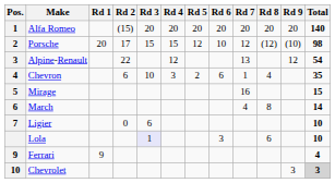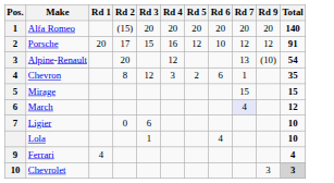 <table class="wikitable" style="font-size: 90%;">
 <tr>
 <th>Pos.</th>
 <th>Make</th>
 <th>Rd 1</th>
 <th>Rd 2</th>
 <th>Rd 3</th>
 <th>Rd 4</th>
 <th>Rd 5</th>
 <th>Rd 6</th>
 <th>Rd 7</th>
-<th>Rd 8</th>
 <th>Rd 9</th>
 <th>Total</th>
 </tr>
 <tr>
 <th>1</th>
 <td> <a href='#'>Alfa Romeo</a></td>
 <td></td>
 <td align=center>(15)</td>
 <td align=center>20</td>
 <td align=center>20</td>
 <td align=center>20</td>
 <td align=center>20</td>
 <td align=center>20</td>
 <td align=center>20</td>
-<td align=center>20</td>
 <td align=center><strong>140</strong></td>
 </tr>
 <tr>
 <th>2</th>
 <td> <a href='#'>Porsche</a></td>
 <td align=center>20</td>
 <td align=center>17</td>
 <td align=center>15</td>
-<td align=center>15</td>
+<td align=center>16</td>
 <td align=center>12</td>
 <td align=center>10</td>
 <td align=center>12</td>
-<td align=center>(12)</td>
-<td align=center>(10)</td>
-<td align=center><strong>98</strong></td>
+<td align=center>12</td>
+<td align=center><strong>91</strong></td>
 </tr>
 <tr>
 <th>3</th>
 <td> <a href='#'>Alpine</a>-<a href='#'>Renault</a></td>
 <td></td>
-<td align=center>22</td>
+<td align=center>20</td>
 <td></td>
 <td align=center>12</td>
 <td></td>
 <td></td>
 <td align=center>13</td>
-<td align=center></td>
-<td align=center>12</td>
+<td align=center>(10)</td>
 <td align=center><strong>54</strong></td>
 </tr>
 <tr>
 <th>4</th>
 <td> <a href='#'>Chevron</a></td>
 <td></td>
-<td align=center>6</td>
-<td align=center>10</td>
+<td align=center>8</td>
+<td align=center>12</td>
 <td align=center>3</td>
 <td align=center>2</td>
 <td align=center>6</td>
 <td align=center>1</td>
-<td align=center>4</td>
 <td></td>
 <td align=center><strong>35</strong></td>
 </tr>
 <tr>
 <th>5</th>
 <td> <a href='#'>Mirage</a></td>
 <td></td>
 <td></td>
 <td></td>
 <td></td>
 <td></td>
 <td></td>
-<td align=center>16</td>
-<td></td>
+<td align=center>15</td>
 <td></td>
 <td align=center><strong>15</strong></td>
 </tr>
 <tr>
 <th>6</th>
 <td> <a href='#'>March</a></td>
 <td></td>
 <td></td>
 <td></td>
 <td></td>
 <td></td>
 <td></td>
-<td align=center>4</td>
-<td align=center>8</td>
+<td align=center style="background: lavender;">4</td>
 <td></td>
-<td align=center><strong>14</strong></td>
+<td align=center><strong>12</strong></td>
 </tr>
 <tr>
 <th>7</th>
 <td> <a href='#'>Ligier</a></td>
 <td></td>
 <td align=center>0</td>
 <td align=center>6</td>
 <td></td>
 <td></td>
 <td></td>
 <td></td>
 <td></td>
-<td></td>
 <td align=center><strong>10</strong></td>
 </tr>
 <tr>
 <th></th>
 <td> <a href='#'>Lola</a></td>
 <td></td>
 <td></td>
-<td align=center style="background: lavender;">1</td>
+<td align=center>1</td>
 <td></td>
 <td></td>
-<td align=center>3</td>
+<td align=center>4</td>
 <td></td>
-<td align=center>6</td>
 <td></td>
 <td align=center><strong>10</strong></td>
 </tr>
 <tr>
 <th>9</th>
 <td> <a href='#'>Ferrari</a></td>
-<td align=center>9</td>
-<td></td>
+<td align=center>4</td>
 <td></td>
 <td></td>
 <td></td>
 <td></td>
 <td></td>
 <td></td>
 <td></td>
 <td align=center><strong>4</strong></td>
 </tr>
 <tr>
 <th>10</th>
 <td> <a href='#'>Chevrolet</a></td>
 <td></td>
 <td></td>
 <td></td>
 <td></td>
 <td></td>
 <td></td>
 <td></td>
-<td></td>
 <td align=center>3</td>
 <td align=center style="background: lightgrey;"><strong>3</strong></td>
 </tr>
 </table>
